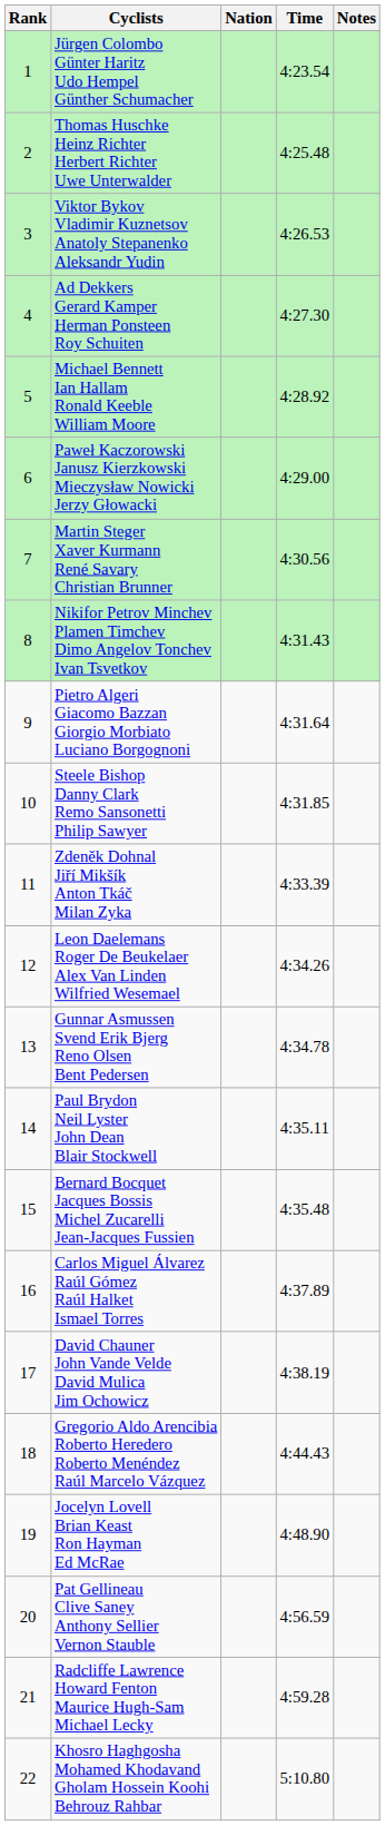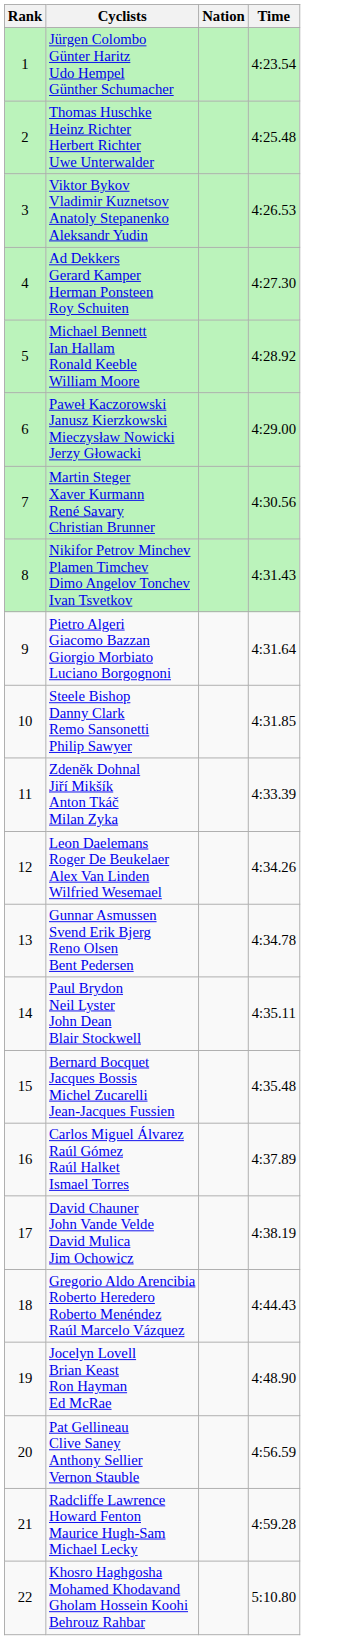 <table class="wikitable sortable" style=text-align:center>
 <tr>
 <th>Rank</th>
 <th>Cyclists</th>
 <th>Nation</th>
 <th>Time</th>
-<th>Notes</th>
 </tr>
 <tr bgcolor=bbf3bb>
 <td>1</td>
 <td align=left><a href='#'>Jürgen Colombo</a><br><a href='#'>Günter Haritz</a><br><a href='#'>Udo Hempel</a><br><a href='#'>Günther Schumacher</a></td>
 <td align=left></td>
 <td>4:23.54</td>
-<td></td>
 </tr>
 <tr bgcolor=bbf3bb>
 <td>2</td>
 <td align=left><a href='#'>Thomas Huschke</a><br><a href='#'>Heinz Richter</a><br><a href='#'>Herbert Richter</a><br><a href='#'>Uwe Unterwalder</a></td>
 <td align=left></td>
 <td>4:25.48</td>
-<td></td>
 </tr>
 <tr bgcolor=bbf3bb>
 <td>3</td>
 <td align=left><a href='#'>Viktor Bykov</a><br><a href='#'>Vladimir Kuznetsov</a><br><a href='#'>Anatoly Stepanenko</a><br><a href='#'>Aleksandr Yudin</a></td>
 <td align=left></td>
 <td>4:26.53</td>
-<td></td>
 </tr>
 <tr bgcolor=bbf3bb>
 <td>4</td>
 <td align=left><a href='#'>Ad Dekkers</a><br><a href='#'>Gerard Kamper</a><br><a href='#'>Herman Ponsteen</a><br><a href='#'>Roy Schuiten</a></td>
 <td align=left></td>
 <td>4:27.30</td>
-<td></td>
 </tr>
 <tr bgcolor=bbf3bb>
 <td>5</td>
 <td align=left><a href='#'>Michael Bennett</a><br><a href='#'>Ian Hallam</a><br><a href='#'>Ronald Keeble</a><br><a href='#'>William Moore</a></td>
 <td align=left></td>
 <td>4:28.92</td>
-<td></td>
 </tr>
 <tr bgcolor=bbf3bb>
 <td>6</td>
 <td align=left><a href='#'>Paweł Kaczorowski</a><br><a href='#'>Janusz Kierzkowski</a><br><a href='#'>Mieczysław Nowicki</a><br><a href='#'>Jerzy Głowacki</a></td>
 <td align=left></td>
 <td>4:29.00</td>
-<td></td>
 </tr>
 <tr bgcolor=bbf3bb>
 <td>7</td>
 <td align=left><a href='#'>Martin Steger</a><br><a href='#'>Xaver Kurmann</a><br><a href='#'>René Savary</a><br><a href='#'>Christian Brunner</a></td>
 <td align=left></td>
 <td>4:30.56</td>
-<td></td>
 </tr>
 <tr bgcolor=bbf3bb>
 <td>8</td>
 <td align=left><a href='#'>Nikifor Petrov Minchev</a><br><a href='#'>Plamen Timchev</a><br><a href='#'>Dimo Angelov Tonchev</a><br><a href='#'>Ivan Tsvetkov</a></td>
 <td align=left></td>
 <td>4:31.43</td>
-<td></td>
 </tr>
 <tr>
 <td>9</td>
 <td align=left><a href='#'>Pietro Algeri</a><br><a href='#'>Giacomo Bazzan</a><br><a href='#'>Giorgio Morbiato</a><br><a href='#'>Luciano Borgognoni</a></td>
 <td align=left></td>
 <td>4:31.64</td>
-<td></td>
 </tr>
 <tr>
 <td>10</td>
 <td align=left><a href='#'>Steele Bishop</a><br><a href='#'>Danny Clark</a><br><a href='#'>Remo Sansonetti</a><br><a href='#'>Philip Sawyer</a></td>
 <td align=left></td>
 <td>4:31.85</td>
-<td></td>
 </tr>
 <tr>
 <td>11</td>
 <td align=left><a href='#'>Zdeněk Dohnal</a><br><a href='#'>Jiří Mikšík</a><br><a href='#'>Anton Tkáč</a><br><a href='#'>Milan Zyka</a></td>
 <td align=left></td>
 <td>4:33.39</td>
-<td></td>
 </tr>
 <tr>
 <td>12</td>
 <td align=left><a href='#'>Leon Daelemans</a><br><a href='#'>Roger De Beukelaer</a><br><a href='#'>Alex Van Linden</a><br><a href='#'>Wilfried Wesemael</a></td>
 <td align=left></td>
 <td>4:34.26</td>
-<td></td>
 </tr>
 <tr>
 <td>13</td>
 <td align=left><a href='#'>Gunnar Asmussen</a><br><a href='#'>Svend Erik Bjerg</a><br><a href='#'>Reno Olsen</a><br><a href='#'>Bent Pedersen</a></td>
 <td align=left></td>
 <td>4:34.78</td>
-<td></td>
 </tr>
 <tr>
 <td>14</td>
 <td align=left><a href='#'>Paul Brydon</a><br><a href='#'>Neil Lyster</a><br><a href='#'>John Dean</a><br><a href='#'>Blair Stockwell</a></td>
 <td align=left></td>
 <td>4:35.11</td>
-<td></td>
 </tr>
 <tr>
 <td>15</td>
 <td align=left><a href='#'>Bernard Bocquet</a><br><a href='#'>Jacques Bossis</a><br><a href='#'>Michel Zucarelli</a><br><a href='#'>Jean-Jacques Fussien</a></td>
 <td align=left></td>
 <td>4:35.48</td>
-<td></td>
 </tr>
 <tr>
 <td>16</td>
 <td align=left><a href='#'>Carlos Miguel Álvarez</a><br><a href='#'>Raúl Gómez</a><br><a href='#'>Raúl Halket</a><br><a href='#'>Ismael Torres</a></td>
 <td align=left></td>
 <td>4:37.89</td>
-<td></td>
 </tr>
 <tr>
 <td>17</td>
 <td align=left><a href='#'>David Chauner</a><br><a href='#'>John Vande Velde</a><br><a href='#'>David Mulica</a><br><a href='#'>Jim Ochowicz</a></td>
 <td align=left></td>
 <td>4:38.19</td>
-<td></td>
 </tr>
 <tr>
 <td>18</td>
 <td align=left><a href='#'>Gregorio Aldo Arencibia</a><br><a href='#'>Roberto Heredero</a><br><a href='#'>Roberto Menéndez</a><br><a href='#'>Raúl Marcelo Vázquez</a></td>
 <td align=left></td>
 <td>4:44.43</td>
-<td></td>
 </tr>
 <tr>
 <td>19</td>
 <td align=left><a href='#'>Jocelyn Lovell</a><br><a href='#'>Brian Keast</a><br><a href='#'>Ron Hayman</a><br><a href='#'>Ed McRae</a></td>
 <td align=left></td>
 <td>4:48.90</td>
-<td></td>
 </tr>
 <tr>
 <td>20</td>
 <td align=left><a href='#'>Pat Gellineau</a><br><a href='#'>Clive Saney</a><br><a href='#'>Anthony Sellier</a><br><a href='#'>Vernon Stauble</a></td>
 <td align=left></td>
 <td>4:56.59</td>
-<td></td>
 </tr>
 <tr>
 <td>21</td>
 <td align=left><a href='#'>Radcliffe Lawrence</a><br><a href='#'>Howard Fenton</a><br><a href='#'>Maurice Hugh-Sam</a><br><a href='#'>Michael Lecky</a></td>
 <td align=left></td>
 <td>4:59.28</td>
-<td></td>
 </tr>
 <tr>
 <td>22</td>
 <td align=left><a href='#'>Khosro Haghgosha</a><br><a href='#'>Mohamed Khodavand</a><br><a href='#'>Gholam Hossein Koohi</a><br><a href='#'>Behrouz Rahbar</a></td>
 <td align=left></td>
 <td>5:10.80</td>
-<td></td>
 </tr>
 </table>
